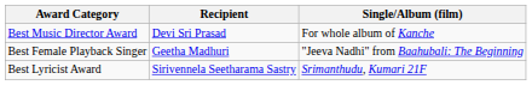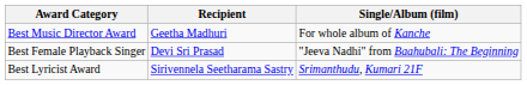 <table class="wikitable sortable">
 <tr>
 <th>Award Category</th>
 <th>Recipient</th>
 <th>Single/Album (film)</th>
 </tr>
 <tr>
 <td><a href='#'>Best Music Director Award</a></td>
-<td><a href='#'>Devi Sri Prasad</a></td>
+<td><a href='#'>Geetha Madhuri</a></td>
 <td>For whole album of <em><a href='#'>Kanche</a></em></td>
 </tr>
 <tr>
 <td>Best Female Playback Singer</td>
-<td><a href='#'>Geetha Madhuri</a></td>
+<td><a href='#'>Devi Sri Prasad</a></td>
 <td>"Jeeva Nadhi" from <em><a href='#'>Baahubali: The Beginning</a></em></td>
 </tr>
 <tr>
 <td>Best Lyricist Award</td>
 <td><a href='#'>Sirivennela Seetharama Sastry</a></td>
 <td><em><a href='#'>Srimanthudu</a></em>, <em><a href='#'>Kumari 21F</a></em></td>
 </tr>
 </table>
